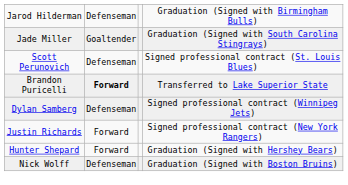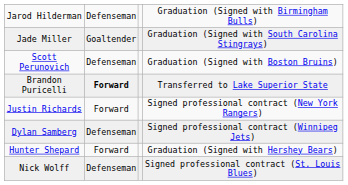 <table class="wikitable" width="60%">
 <tr align="center" bgcolor="">
 <td>Jarod Hilderman</td>
 <td>Defenseman</td>
 <td></td>
 <td>Graduation (Signed with <a href='#'>Birmingham Bulls</a>)</td>
 </tr>
 <tr align="center" bgcolor="f0f0f0">
 <td>Jade Miller</td>
 <td>Goaltender</td>
 <td></td>
 <td>Graduation (Signed with <a href='#'>South Carolina Stingrays</a>)</td>
 </tr>
 <tr align="center" bgcolor="">
 <td><a href='#'>Scott Perunovich</a></td>
 <td>Defenseman</td>
 <td></td>
-<td>Signed professional contract (<a href='#'>St. Louis Blues</a>)</td>
+<td>Graduation (Signed with <a href='#'>Boston Bruins</a>)</td>
 </tr>
 <tr align="center" bgcolor="f0f0f0">
 <td>Brandon Puricelli</td>
 <td><strong>Forward</strong></td>
 <td></td>
 <td>Transferred to <a href='#'>Lake Superior State</a></td>
 </tr>
+<tr align="center" bgcolor="">
+<td><a href='#'>Justin Richards</a></td>
+<td>Forward</td>
+<td></td>
+<td>Signed professional contract (<a href='#'>New York Rangers</a>)</td>
+</tr>
 <tr align="center" bgcolor="f0f0f0">
 <td><a href='#'>Dylan Samberg</a></td>
 <td>Defenseman</td>
 <td></td>
 <td>Signed professional contract (<a href='#'>Winnipeg Jets</a>)</td>
-</tr>
-<tr align="center" bgcolor="">
-<td><a href='#'>Justin Richards</a></td>
-<td>Forward</td>
-<td></td>
-<td>Signed professional contract (<a href='#'>New York Rangers</a>)</td>
 </tr>
 <tr align="center" bgcolor="">
 <td><a href='#'>Hunter Shepard</a></td>
 <td>Forward</td>
 <td></td>
 <td>Graduation (Signed with <a href='#'>Hershey Bears</a>)</td>
 </tr>
 <tr align="center" bgcolor="f0f0f0">
 <td>Nick Wolff</td>
 <td>Defenseman</td>
 <td></td>
-<td>Graduation (Signed with <a href='#'>Boston Bruins</a>)</td>
+<td>Signed professional contract (<a href='#'>St. Louis Blues</a>)</td>
 </tr>
 </table>
